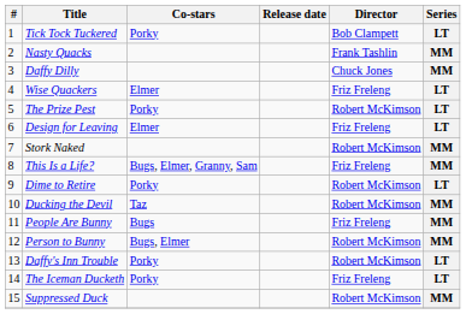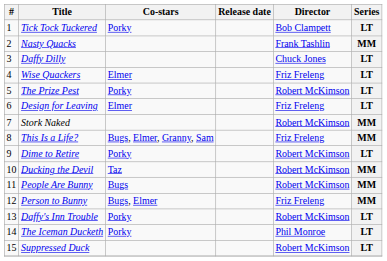 <table class="wikitable sortable">
 <tr>
 <th>#</th>
 <th>Title</th>
 <th>Co-stars</th>
 <th>Release date</th>
 <th>Director</th>
 <th>Series</th>
 </tr>
 <tr>
 <td>1</td>
 <td><em><a href='#'>Tick Tock Tuckered</a></em></td>
 <td><a href='#'>Porky</a></td>
 <td></td>
 <td><a href='#'>Bob Clampett</a></td>
 <th>LT</th>
 </tr>
 <tr>
 <td>2</td>
 <td><em><a href='#'>Nasty Quacks</a></em></td>
 <td></td>
 <td></td>
 <td><a href='#'>Frank Tashlin</a></td>
 <th>MM</th>
 </tr>
 <tr>
 <td>3</td>
 <td><em><a href='#'>Daffy Dilly</a></em></td>
 <td></td>
 <td></td>
 <td><a href='#'>Chuck Jones</a></td>
-<th>MM</th>
+<th>LT</th>
 </tr>
 <tr>
 <td>4</td>
 <td><em><a href='#'>Wise Quackers</a></em></td>
 <td><a href='#'>Elmer</a></td>
 <td></td>
 <td><a href='#'>Friz Freleng</a></td>
 <th>LT</th>
 </tr>
 <tr>
 <td>5</td>
 <td><em><a href='#'>The Prize Pest</a></em></td>
 <td><a href='#'>Porky</a></td>
 <td></td>
 <td><a href='#'>Robert McKimson</a></td>
 <th>LT</th>
 </tr>
 <tr>
 <td>6</td>
 <td><em><a href='#'>Design for Leaving</a></em> </td>
 <td><a href='#'>Elmer</a></td>
 <td></td>
 <td><a href='#'>Friz Freleng</a></td>
 <th>LT</th>
 </tr>
 <tr>
 <td>7</td>
 <td><em>Stork Naked</em></td>
 <td></td>
 <td></td>
 <td><a href='#'>Robert McKimson</a></td>
 <th>MM</th>
 </tr>
 <tr>
 <td>8</td>
 <td><em><a href='#'>This Is a Life?</a></em></td>
 <td><a href='#'>Bugs</a>, <a href='#'>Elmer</a>, <a href='#'>Granny</a>, <a href='#'>Sam</a></td>
 <td></td>
 <td><a href='#'>Friz Freleng</a></td>
 <th>MM</th>
 </tr>
 <tr>
 <td>9</td>
 <td><em><a href='#'>Dime to Retire</a></em></td>
 <td><a href='#'>Porky</a></td>
 <td></td>
 <td><a href='#'>Robert McKimson</a></td>
 <th>LT</th>
 </tr>
 <tr>
 <td>10</td>
 <td><em><a href='#'>Ducking the Devil</a></em></td>
 <td><a href='#'>Taz</a></td>
 <td></td>
 <td><a href='#'>Robert McKimson</a></td>
 <th>MM</th>
 </tr>
 <tr>
 <td>11</td>
 <td><em><a href='#'>People Are Bunny</a></em></td>
 <td><a href='#'>Bugs</a></td>
 <td></td>
-<td><a href='#'>Friz Freleng</a></td>
+<td><a href='#'>Robert McKimson</a></td>
 <th>MM</th>
 </tr>
 <tr>
 <td>12</td>
 <td><em><a href='#'>Person to Bunny</a></em></td>
 <td><a href='#'>Bugs</a>, <a href='#'>Elmer</a></td>
 <td></td>
-<td><a href='#'>Robert McKimson</a></td>
+<td><a href='#'>Friz Freleng</a></td>
 <th>MM</th>
 </tr>
 <tr>
 <td>13</td>
 <td><em><a href='#'>Daffy's Inn Trouble</a></em></td>
 <td><a href='#'>Porky</a></td>
 <td></td>
 <td><a href='#'>Robert McKimson</a></td>
 <th>LT</th>
 </tr>
 <tr>
 <td>14</td>
 <td><em><a href='#'>The Iceman Ducketh</a></em></td>
 <td><a href='#'>Porky</a></td>
 <td></td>
-<td><a href='#'>Friz Freleng</a></td>
+<td><a href='#'>Phil Monroe</a></td>
 <th>LT</th>
 </tr>
 <tr>
 <td>15</td>
 <td><em><a href='#'>Suppressed Duck</a></em></td>
 <td></td>
 <td></td>
 <td><a href='#'>Robert McKimson</a></td>
-<th>MM</th>
+<th>LT</th>
 </tr>
 <tr>
 </tr>
 </table>
